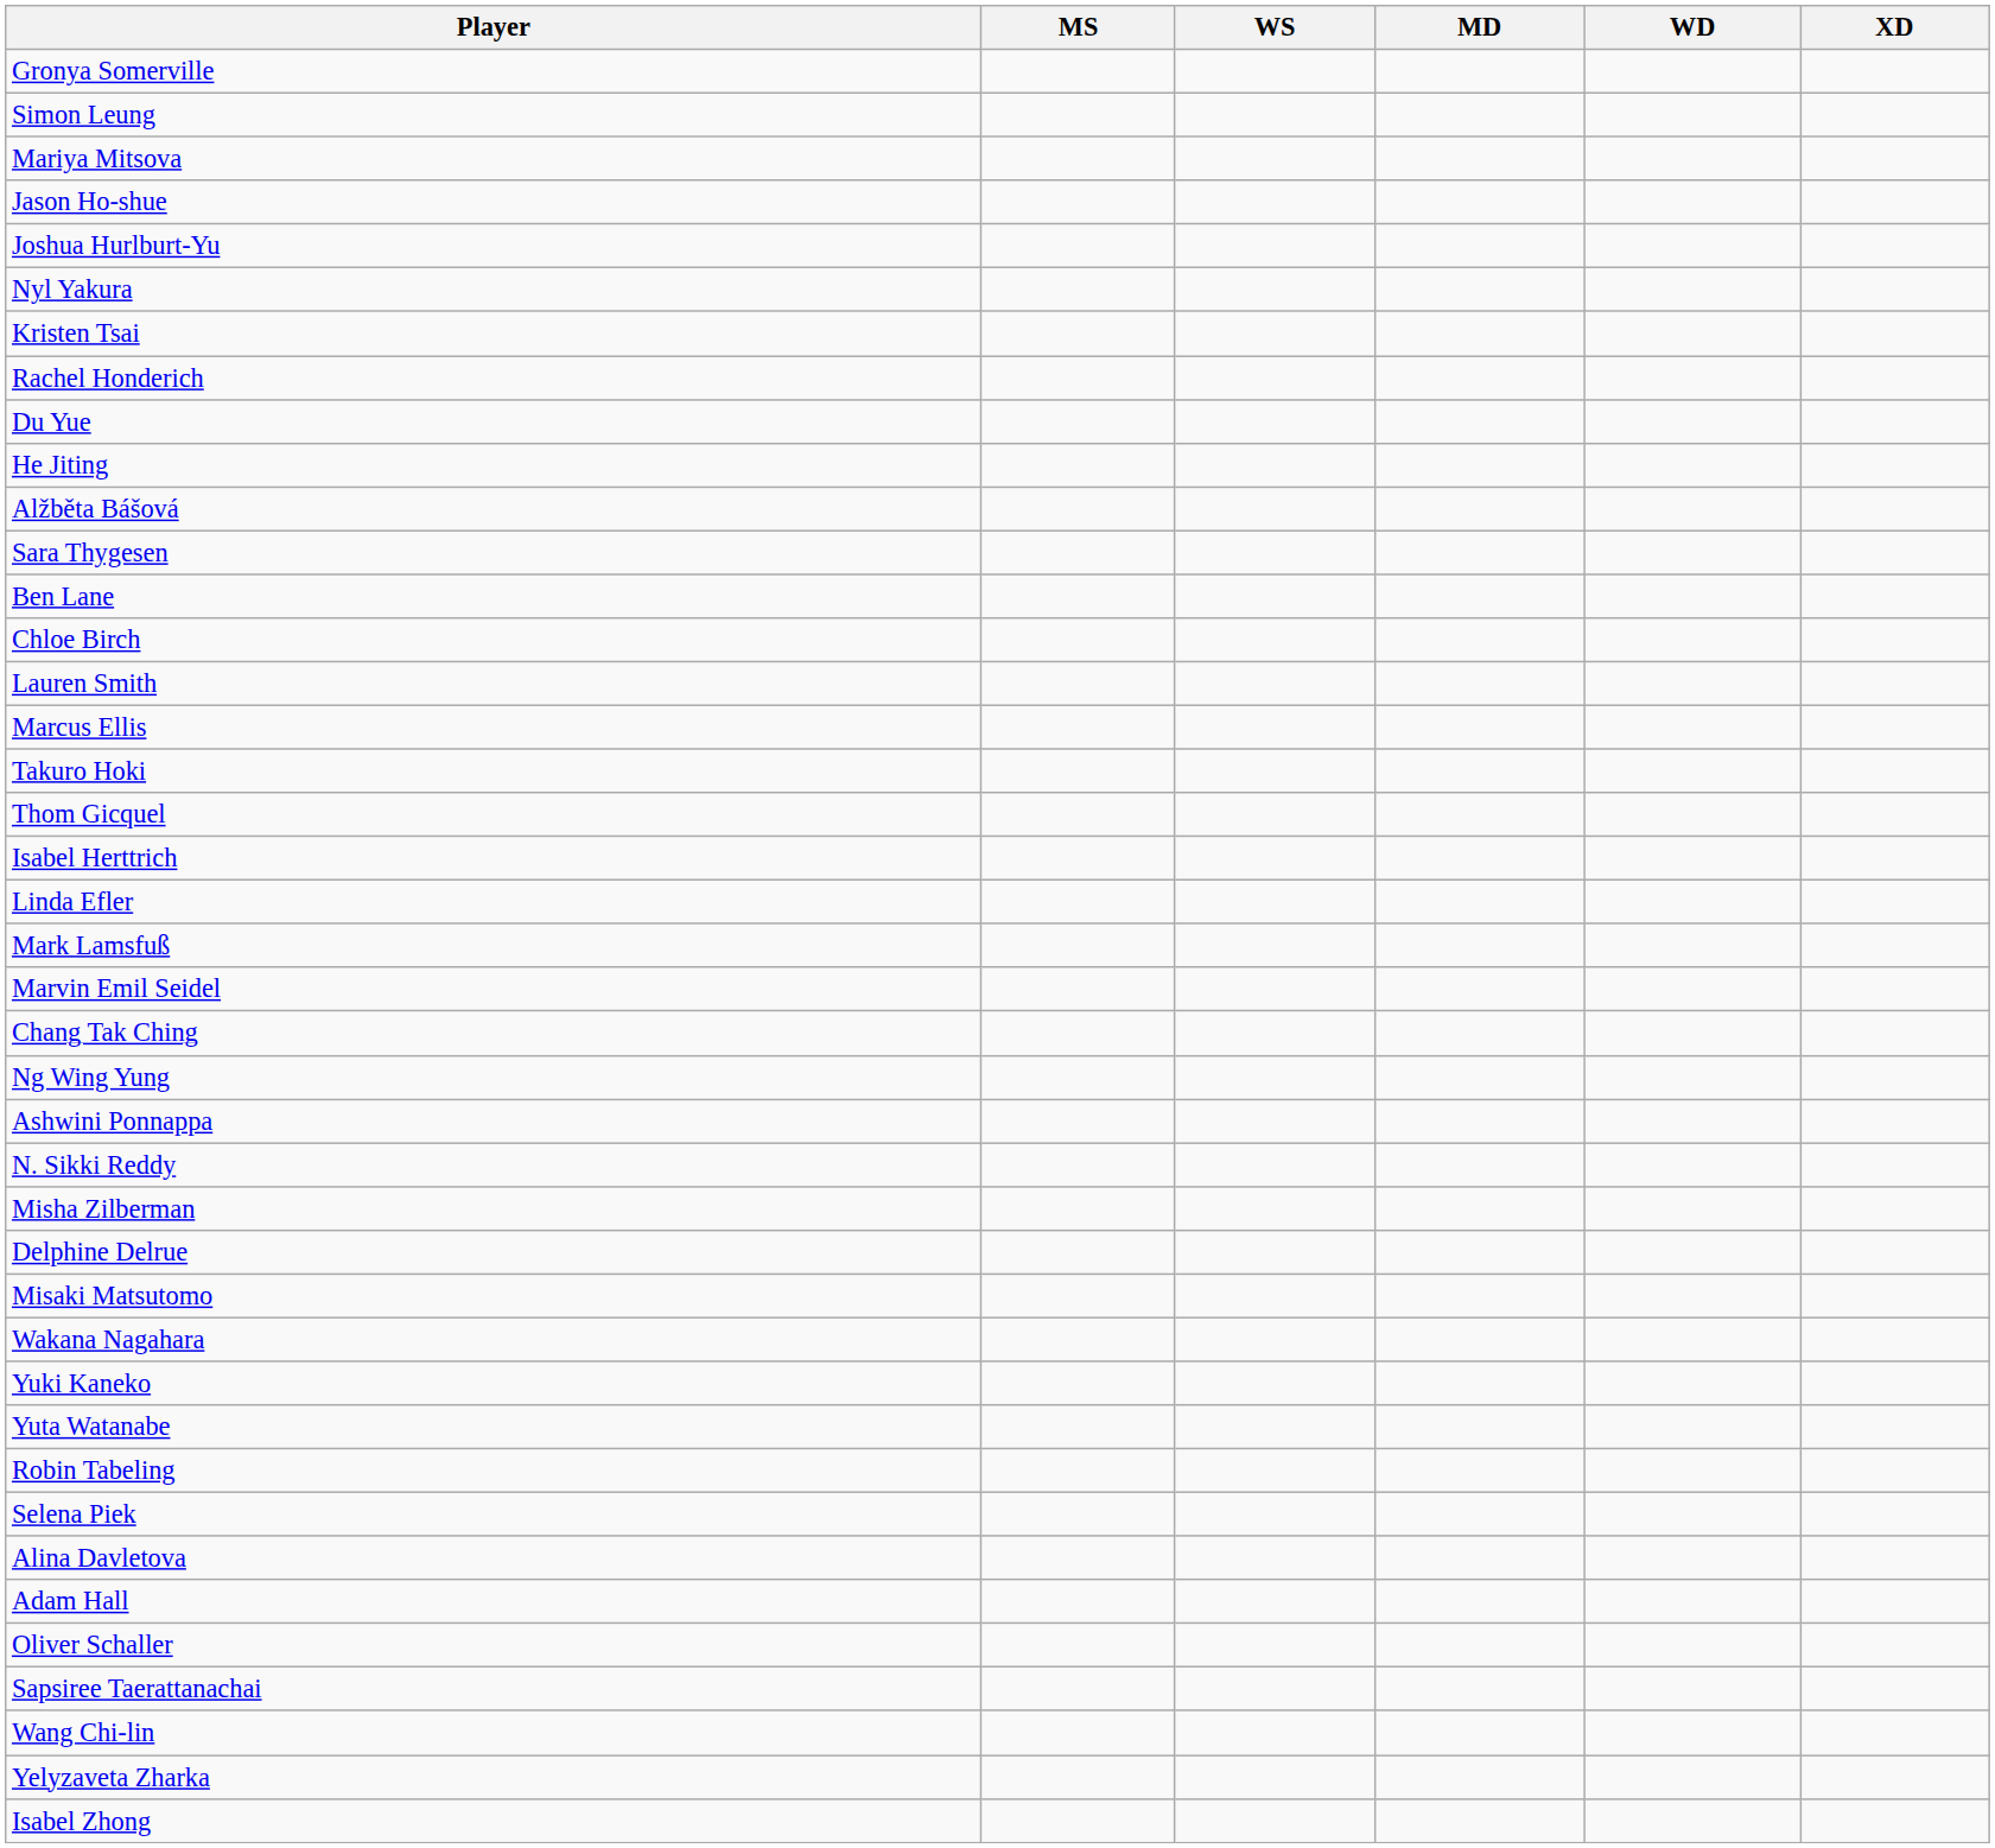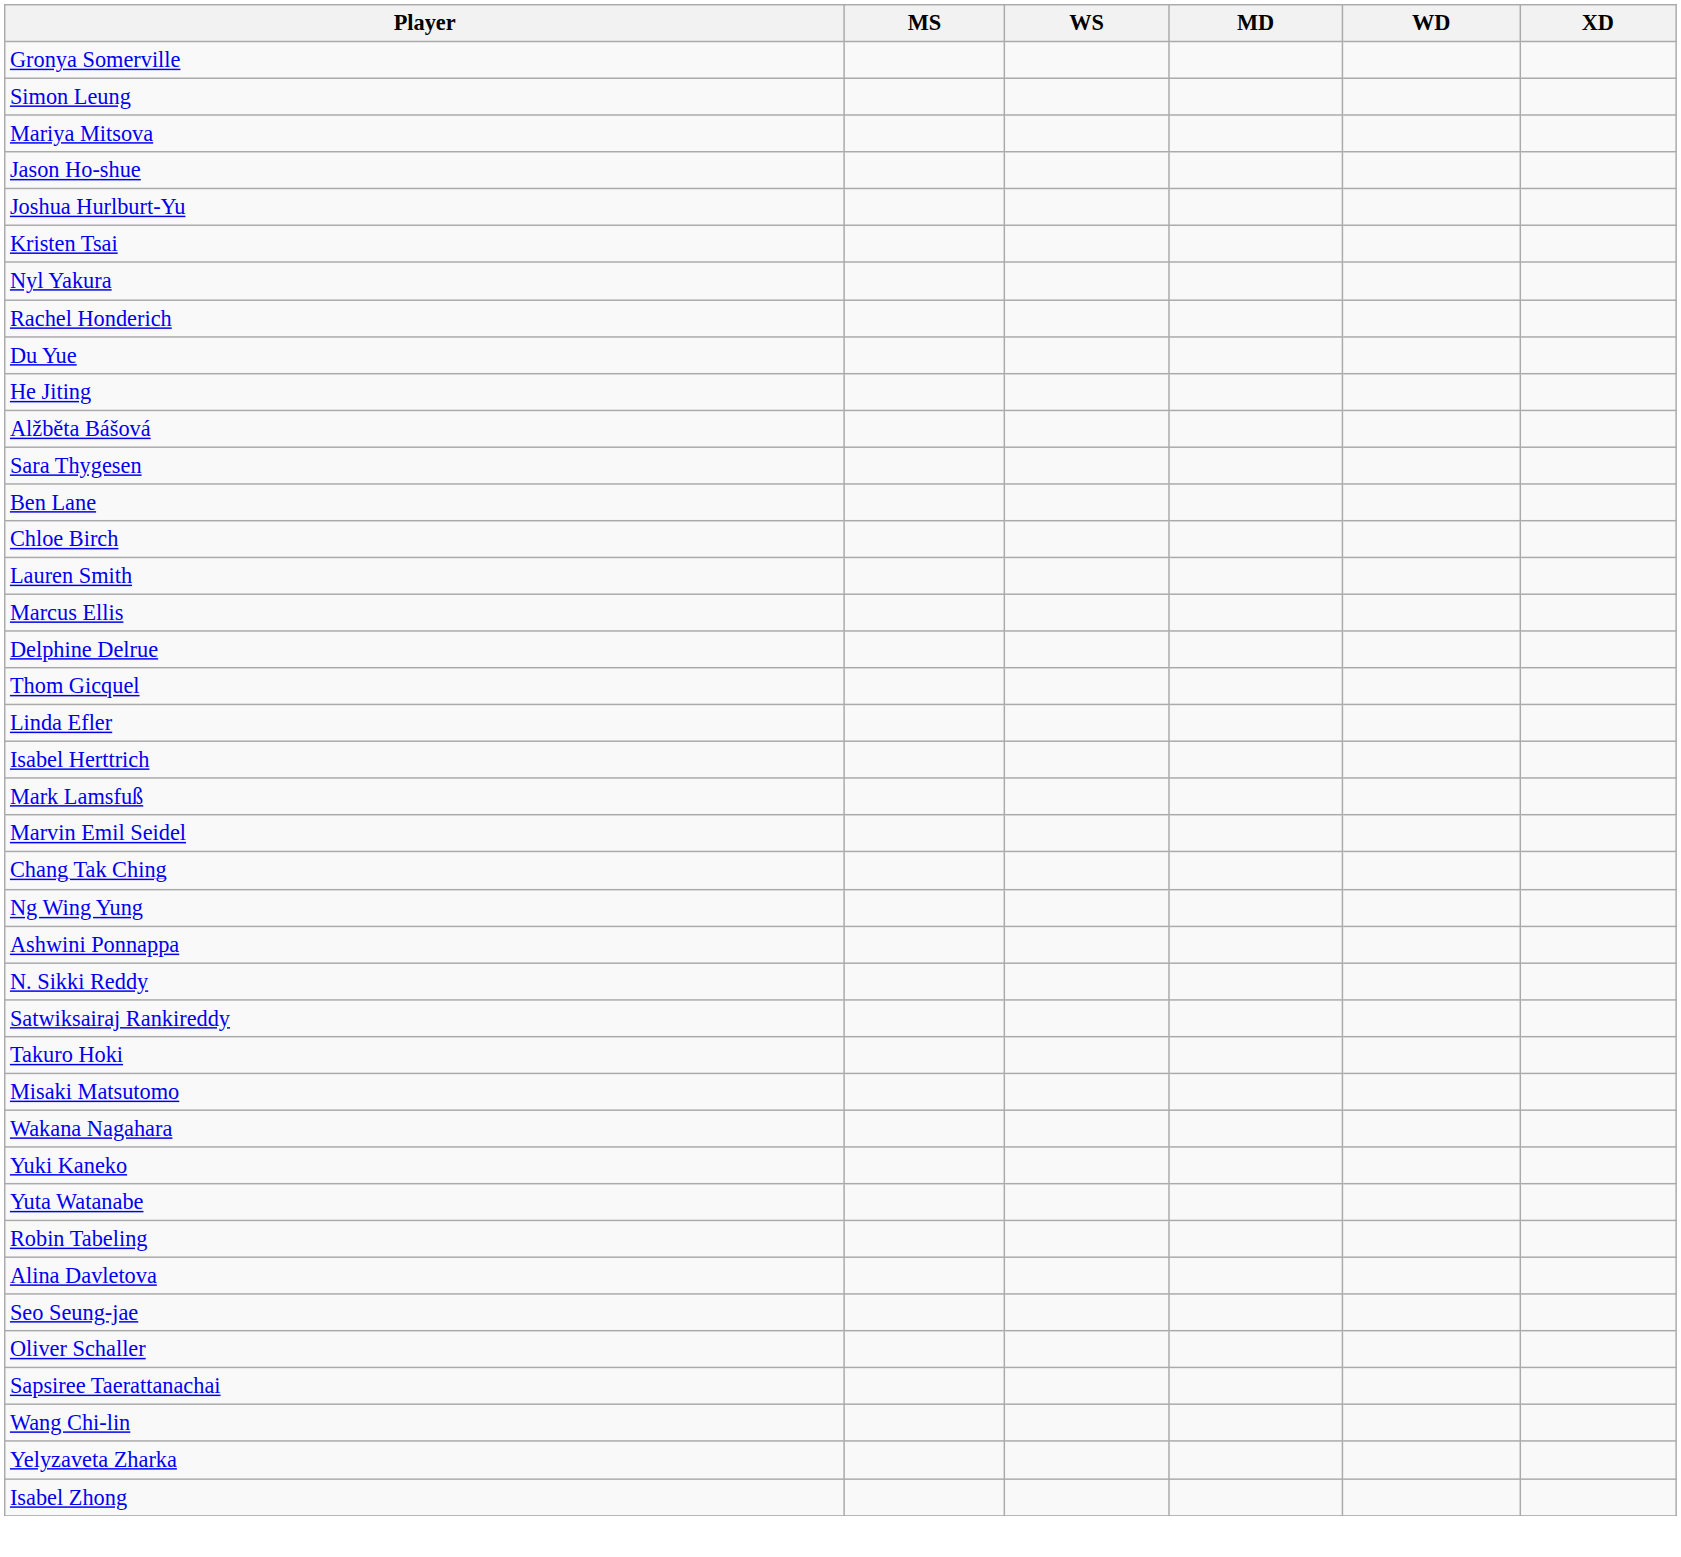 <table class="wikitable" style="font-size:95%; text-align:center; width:90%">
 <tr>
 <th>Player</th>
 <th>MS</th>
 <th>WS</th>
 <th>MD</th>
 <th>WD</th>
 <th>XD</th>
 </tr>
 <tr>
 <td align="left"> <a href='#'>Gronya Somerville</a></td>
 <td></td>
 <td></td>
 <td></td>
 <td></td>
 <td></td>
 </tr>
 <tr>
 <td align="left"> <a href='#'>Simon Leung</a></td>
 <td></td>
 <td></td>
 <td></td>
 <td></td>
 <td></td>
 </tr>
 <tr>
 <td align="left"> <a href='#'>Mariya Mitsova</a></td>
 <td></td>
 <td></td>
 <td></td>
 <td></td>
 <td></td>
 </tr>
 <tr>
 <td align="left"> <a href='#'>Jason Ho-shue</a></td>
 <td></td>
 <td></td>
 <td></td>
 <td></td>
 <td></td>
 </tr>
 <tr>
 <td align="left"> <a href='#'>Joshua Hurlburt-Yu</a></td>
 <td></td>
 <td></td>
 <td></td>
 <td></td>
 <td></td>
 </tr>
 <tr>
-<td align="left"> <a href='#'>Nyl Yakura</a></td>
+<td align="left"> <a href='#'>Kristen Tsai</a></td>
 <td></td>
 <td></td>
 <td></td>
 <td></td>
 <td></td>
 </tr>
 <tr>
-<td align="left"> <a href='#'>Kristen Tsai</a></td>
+<td align="left"> <a href='#'>Nyl Yakura</a></td>
 <td></td>
 <td></td>
 <td></td>
 <td></td>
 <td></td>
 </tr>
 <tr>
 <td align="left"> <a href='#'>Rachel Honderich</a></td>
 <td></td>
 <td></td>
 <td></td>
 <td></td>
 <td></td>
 </tr>
 <tr>
 <td align="left"> <a href='#'>Du Yue</a></td>
 <td></td>
 <td></td>
 <td></td>
 <td></td>
 <td></td>
 </tr>
 <tr>
 <td align="left"> <a href='#'>He Jiting</a></td>
 <td></td>
 <td></td>
 <td></td>
 <td></td>
 <td></td>
 </tr>
 <tr>
 <td align="left"> <a href='#'>Alžběta Bášová</a></td>
 <td></td>
 <td></td>
 <td></td>
 <td></td>
 <td></td>
 </tr>
 <tr>
 <td align="left"> <a href='#'>Sara Thygesen</a></td>
 <td></td>
 <td></td>
 <td></td>
 <td></td>
 <td></td>
 </tr>
 <tr>
 <td align="left"> <a href='#'>Ben Lane</a></td>
 <td></td>
 <td></td>
 <td></td>
 <td></td>
 <td></td>
 </tr>
 <tr>
 <td align="left"> <a href='#'>Chloe Birch</a></td>
 <td></td>
 <td></td>
 <td></td>
 <td></td>
 <td></td>
 </tr>
 <tr>
 <td align="left"> <a href='#'>Lauren Smith</a></td>
 <td></td>
 <td></td>
 <td></td>
 <td></td>
 <td></td>
 </tr>
 <tr>
 <td align="left"> <a href='#'>Marcus Ellis</a></td>
 <td></td>
 <td></td>
 <td></td>
 <td></td>
 <td></td>
 </tr>
 <tr>
-<td align="left"> <a href='#'>Takuro Hoki</a></td>
+<td align="left"> <a href='#'>Delphine Delrue</a></td>
 <td></td>
 <td></td>
 <td></td>
 <td></td>
 <td></td>
 </tr>
 <tr>
 <td align="left"> <a href='#'>Thom Gicquel</a></td>
 <td></td>
 <td></td>
 <td></td>
 <td></td>
 <td></td>
 </tr>
 <tr>
-<td align="left"> <a href='#'>Isabel Herttrich</a></td>
+<td align="left"> <a href='#'>Linda Efler</a></td>
 <td></td>
 <td></td>
 <td></td>
 <td></td>
 <td></td>
 </tr>
 <tr>
-<td align="left"> <a href='#'>Linda Efler</a></td>
+<td align="left"> <a href='#'>Isabel Herttrich</a></td>
 <td></td>
 <td></td>
 <td></td>
 <td></td>
 <td></td>
 </tr>
 <tr>
 <td align="left"> <a href='#'>Mark Lamsfuß</a></td>
 <td></td>
 <td></td>
 <td></td>
 <td></td>
 <td></td>
 </tr>
 <tr>
 <td align="left"> <a href='#'>Marvin Emil Seidel</a></td>
 <td></td>
 <td></td>
 <td></td>
 <td></td>
 <td></td>
 </tr>
 <tr>
 <td align="left"> <a href='#'>Chang Tak Ching</a></td>
 <td></td>
 <td></td>
 <td></td>
 <td></td>
 <td></td>
 </tr>
 <tr>
 <td align="left"> <a href='#'>Ng Wing Yung</a></td>
 <td></td>
 <td></td>
 <td></td>
 <td></td>
 <td></td>
 </tr>
 <tr>
 <td align="left"> <a href='#'>Ashwini Ponnappa</a></td>
 <td></td>
 <td></td>
 <td></td>
 <td></td>
 <td></td>
 </tr>
 <tr>
 <td align="left"> <a href='#'>N. Sikki Reddy</a></td>
 <td></td>
 <td></td>
 <td></td>
 <td></td>
 <td></td>
 </tr>
 <tr>
-<td align="left"> <a href='#'>Misha Zilberman</a></td>
+<td align="left"> <a href='#'>Satwiksairaj Rankireddy</a></td>
 <td></td>
 <td></td>
 <td></td>
 <td></td>
 <td></td>
 </tr>
 <tr>
-<td align="left"> <a href='#'>Delphine Delrue</a></td>
+<td align="left"> <a href='#'>Takuro Hoki</a></td>
 <td></td>
 <td></td>
 <td></td>
 <td></td>
 <td></td>
 </tr>
 <tr>
 <td align="left"> <a href='#'>Misaki Matsutomo</a></td>
 <td></td>
 <td></td>
 <td></td>
 <td></td>
 <td></td>
 </tr>
 <tr>
 <td align="left"> <a href='#'>Wakana Nagahara</a></td>
 <td></td>
 <td></td>
 <td></td>
 <td></td>
 <td></td>
 </tr>
 <tr>
 <td align="left"> <a href='#'>Yuki Kaneko</a></td>
 <td></td>
 <td></td>
 <td></td>
 <td></td>
 <td></td>
 </tr>
 <tr>
 <td align="left"> <a href='#'>Yuta Watanabe</a></td>
 <td></td>
 <td></td>
 <td></td>
 <td></td>
 <td></td>
 </tr>
 <tr>
 <td align="left"> <a href='#'>Robin Tabeling</a></td>
 <td></td>
 <td></td>
 <td></td>
 <td></td>
 <td></td>
 </tr>
 <tr>
-<td align="left"> <a href='#'>Selena Piek</a></td>
-<td></td>
-<td></td>
-<td></td>
-<td></td>
-<td></td>
-</tr>
-<tr>
 <td align="left"> <a href='#'>Alina Davletova</a></td>
 <td></td>
 <td></td>
 <td></td>
 <td></td>
 <td></td>
 </tr>
 <tr>
-<td align="left"> <a href='#'>Adam Hall</a></td>
+<td align="left"> <a href='#'>Seo Seung-jae</a></td>
 <td></td>
 <td></td>
 <td></td>
 <td></td>
 <td></td>
 </tr>
 <tr>
 <td align="left"> <a href='#'>Oliver Schaller</a></td>
 <td></td>
 <td></td>
 <td></td>
 <td></td>
 <td></td>
 </tr>
 <tr>
 <td align="left"> <a href='#'>Sapsiree Taerattanachai</a></td>
 <td></td>
 <td></td>
 <td></td>
 <td></td>
 <td></td>
 </tr>
 <tr>
 <td align="left"> <a href='#'>Wang Chi-lin</a></td>
 <td></td>
 <td></td>
 <td></td>
 <td></td>
 <td></td>
 </tr>
 <tr>
 <td align="left"> <a href='#'>Yelyzaveta Zharka</a></td>
 <td></td>
 <td></td>
 <td></td>
 <td></td>
 <td></td>
 </tr>
 <tr>
 <td align="left"> <a href='#'>Isabel Zhong</a></td>
 <td></td>
 <td></td>
 <td></td>
 <td></td>
 <td></td>
 </tr>
 </table>
